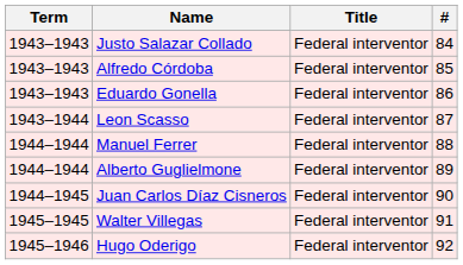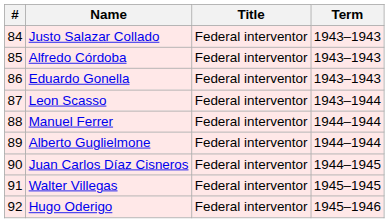 <table class="wikitable">
 <tr>
-<th>Term</th>
+<th>#</th>
 <th>Name</th>
 <th>Title</th>
-<th>#</th>
+<th>Term</th>
 </tr>
 <tr bgcolor=#FFE8E8>
-<td>1943–1943</td>
+<td>84</td>
 <td><a href='#'>Justo Salazar Collado</a></td>
 <td>Federal interventor</td>
-<td>84</td>
+<td>1943–1943</td>
 </tr>
 <tr bgcolor=#FFE8E8>
-<td>1943–1943</td>
+<td>85</td>
 <td><a href='#'>Alfredo Córdoba</a></td>
 <td>Federal interventor</td>
-<td>85</td>
+<td>1943–1943</td>
 </tr>
 <tr bgcolor=#FFE8E8>
-<td>1943–1943</td>
+<td>86</td>
 <td><a href='#'>Eduardo Gonella</a></td>
 <td>Federal interventor</td>
-<td>86</td>
+<td>1943–1943</td>
 </tr>
 <tr bgcolor=#FFE8E8>
-<td>1943–1944</td>
+<td>87</td>
 <td><a href='#'>Leon Scasso</a></td>
 <td>Federal interventor</td>
-<td>87</td>
+<td>1943–1944</td>
 </tr>
 <tr bgcolor=#FFE8E8>
-<td>1944–1944</td>
+<td>88</td>
 <td><a href='#'>Manuel Ferrer</a></td>
 <td>Federal interventor</td>
-<td>88</td>
+<td>1944–1944</td>
 </tr>
 <tr bgcolor=#FFE8E8>
-<td>1944–1944</td>
+<td>89</td>
 <td><a href='#'>Alberto Guglielmone</a></td>
 <td>Federal interventor</td>
-<td>89</td>
+<td>1944–1944</td>
 </tr>
 <tr bgcolor=#FFE8E8>
-<td>1944–1945</td>
+<td>90</td>
 <td><a href='#'>Juan Carlos Díaz Cisneros</a></td>
 <td>Federal interventor</td>
-<td>90</td>
+<td>1944–1945</td>
 </tr>
 <tr bgcolor=#FFE8E8>
-<td>1945–1945</td>
+<td>91</td>
 <td><a href='#'>Walter Villegas</a></td>
 <td>Federal interventor</td>
-<td>91</td>
+<td>1945–1945</td>
 </tr>
 <tr bgcolor=#FFE8E8>
-<td>1945–1946</td>
+<td>92</td>
 <td><a href='#'>Hugo Oderigo</a></td>
 <td>Federal interventor</td>
-<td>92</td>
+<td>1945–1946</td>
 </tr>
 </table>
